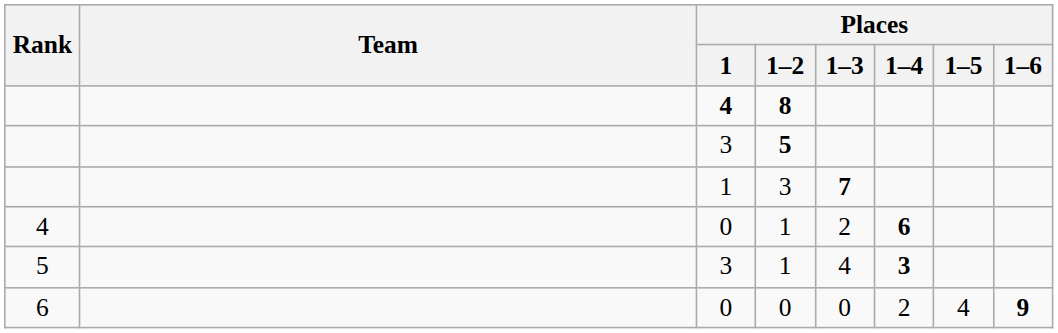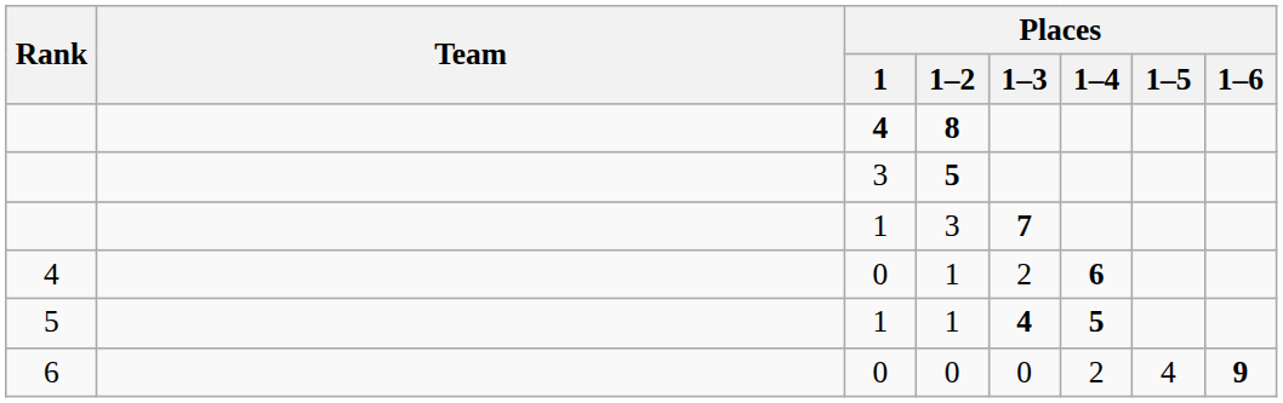 <table class="wikitable" style="text-align:center">
 <tr>
 <th rowspan="2" width=40>Rank</th>
 <th rowspan="2" width=380>Team</th>
 <th colspan="6">Places</th>
 </tr>
 <tr>
 <th width=30>1</th>
 <th width=30>1–2</th>
 <th width=30>1–3</th>
 <th width=30>1–4</th>
 <th width=30>1–5</th>
 <th width=30>1–6</th>
 </tr>
 <tr>
 <td></td>
 <td align=left></td>
 <td><strong>4</strong></td>
 <td><strong>8</strong></td>
 <td></td>
 <td></td>
 <td></td>
 <td></td>
 </tr>
 <tr>
 <td></td>
 <td align=left></td>
 <td>3</td>
 <td><strong>5</strong></td>
 <td></td>
 <td></td>
 <td></td>
 <td></td>
 </tr>
 <tr>
 <td></td>
 <td align=left></td>
 <td>1</td>
 <td>3</td>
 <td><strong>7</strong></td>
 <td></td>
 <td></td>
 <td></td>
 </tr>
 <tr>
 <td>4</td>
 <td align=left></td>
 <td>0</td>
 <td>1</td>
 <td>2</td>
 <td><strong>6</strong></td>
 <td></td>
 <td></td>
 </tr>
 <tr>
 <td>5</td>
 <td align=left></td>
-<td>3</td>
 <td>1</td>
-<td>4</td>
-<td><strong>3</strong></td>
+<td>1</td>
+<td><strong>4</strong></td>
+<td><strong>5</strong></td>
 <td></td>
 <td></td>
 </tr>
 <tr>
 <td>6</td>
 <td align=left></td>
 <td>0</td>
 <td>0</td>
 <td>0</td>
 <td>2</td>
 <td>4</td>
 <td><strong>9</strong></td>
 </tr>
 </table>
